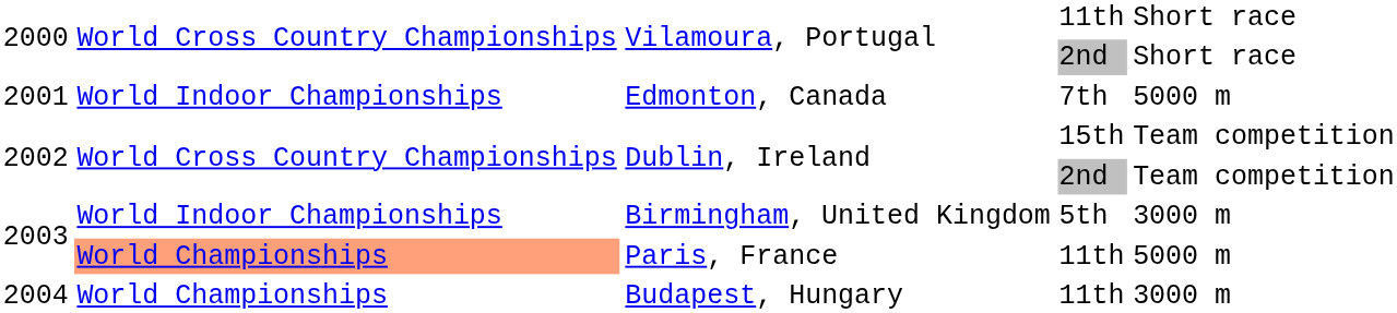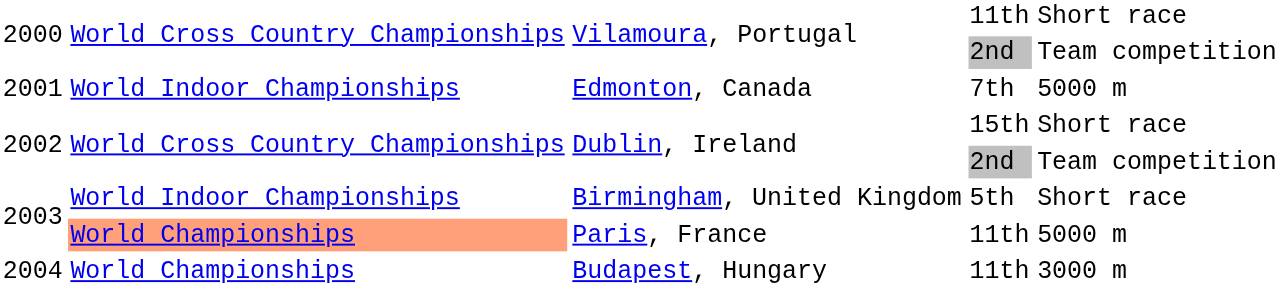 <table>
 <tr>
 <td rowspan=2>2000</td>
 <td rowspan=2><a href='#'>World Cross Country Championships</a></td>
 <td rowspan=2><a href='#'>Vilamoura</a>, Portugal</td>
 <td>11th</td>
 <td>Short race</td>
 </tr>
 <tr>
 <td bgcolor="silver">2nd</td>
-<td>Short race</td>
+<td>Team competition</td>
 </tr>
 <tr>
 <td>2001</td>
 <td><a href='#'>World Indoor Championships</a></td>
 <td><a href='#'>Edmonton</a>, Canada</td>
 <td>7th</td>
 <td>5000 m</td>
 </tr>
 <tr>
 <td rowspan=2>2002</td>
 <td rowspan=2><a href='#'>World Cross Country Championships</a></td>
 <td rowspan=2><a href='#'>Dublin</a>, Ireland</td>
 <td>15th</td>
-<td>Team competition</td>
+<td>Short race</td>
 </tr>
 <tr>
 <td bgcolor="silver">2nd</td>
 <td>Team competition</td>
 </tr>
 <tr>
 <td rowspan=2>2003</td>
 <td><a href='#'>World Indoor Championships</a></td>
 <td><a href='#'>Birmingham</a>, United Kingdom</td>
 <td>5th</td>
-<td>3000 m</td>
+<td>Short race</td>
 </tr>
 <tr>
 <td style="background: lightsalmon;"><a href='#'>World Championships</a></td>
 <td><a href='#'>Paris</a>, France</td>
 <td>11th</td>
 <td>5000 m</td>
 </tr>
 <tr>
 <td>2004</td>
 <td><a href='#'>World Championships</a></td>
 <td><a href='#'>Budapest</a>, Hungary</td>
 <td>11th</td>
 <td>3000 m</td>
 </tr>
 </table>
